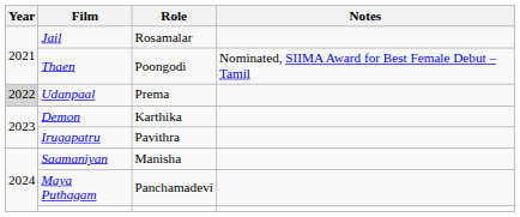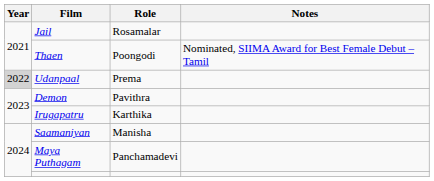 <table class="wikitable sortable">
 <tr>
 <th>Year</th>
 <th>Film</th>
 <th>Role</th>
 <th>Notes</th>
 </tr>
 <tr>
 <td rowspan="2">2021</td>
 <td><em><a href='#'>Jail</a></em></td>
 <td>Rosamalar</td>
 <td></td>
 </tr>
 <tr>
 <td><em><a href='#'>Thaen</a></em></td>
 <td>Poongodi</td>
 <td>Nominated, <a href='#'>SIIMA Award for Best Female Debut – Tamil</a></td>
 </tr>
 <tr>
 <td rowspan="1" style="background: lightgrey;">2022</td>
 <td><em><a href='#'>Udanpaal</a></em></td>
 <td>Prema</td>
 <td></td>
 </tr>
 <tr>
 <td rowspan="2">2023</td>
 <td><em><a href='#'>Demon</a></em></td>
-<td>Karthika</td>
+<td>Pavithra</td>
 <td></td>
 </tr>
 <tr>
 <td><em><a href='#'>Irugapatru</a></em></td>
-<td>Pavithra</td>
+<td>Karthika</td>
 <td></td>
 </tr>
 <tr>
 <td rowspan="3">2024</td>
 <td><em><a href='#'>Saamaniyan</a></em></td>
 <td>Manisha</td>
 <td></td>
 </tr>
 <tr>
 <td><em><a href='#'>Maya Puthagam</a></em></td>
 <td>Panchamadevi</td>
 <td></td>
 </tr>
 <tr>
 <td></td>
 <td></td>
 <td></td>
 </tr>
 </table>
